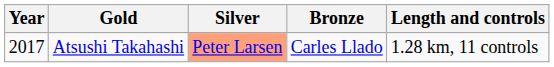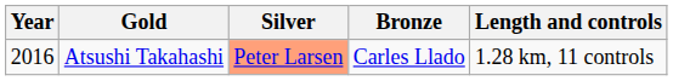 <table class="wikitable">
 <tr>
 <th>Year</th>
 <th>Gold</th>
 <th>Silver</th>
 <th>Bronze</th>
 <th>Length and controls</th>
 </tr>
 <tr>
-<td>2017</td>
+<td>2016</td>
 <td> <a href='#'>Atsushi Takahashi</a></td>
 <td style="background: lightsalmon;"> <a href='#'>Peter Larsen</a></td>
 <td> <a href='#'>Carles Llado</a></td>
 <td>1.28 km, 11 controls</td>
 </tr>
 </table>
